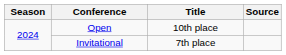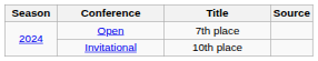 <table class="wikitable">
 <tr>
 <th width=70px>Season</th>
 <th width=150px>Conference</th>
 <th width=150px>Title</th>
 <th width=50px>Source</th>
 </tr>
 <tr align=center>
 <td rowspan=2><a href='#'>2024</a></td>
 <td><a href='#'>Open</a></td>
-<td>10th place</td>
+<td>7th place</td>
 <td></td>
 </tr>
 <tr align=center>
 <td><a href='#'>Invitational</a></td>
-<td>7th place</td>
+<td>10th place</td>
 <td></td>
 </tr>
 </table>
